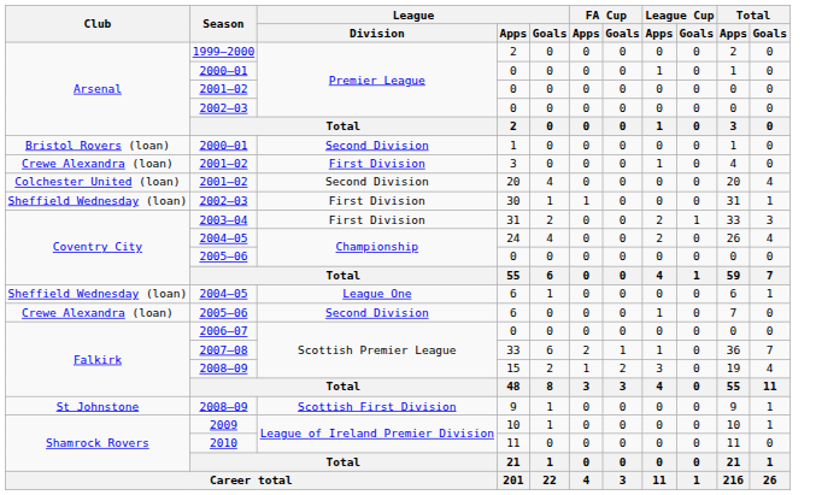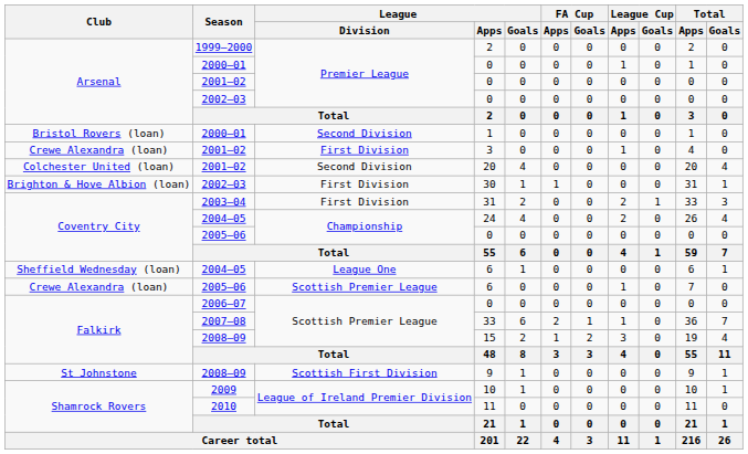 <table class="wikitable" style="text-align:center">
 <tr>
 <th rowspan="2">Club</th>
 <th rowspan="2">Season</th>
 <th colspan="3">League</th>
 <th colspan="2">FA Cup</th>
 <th colspan="2">League Cup</th>
 <th colspan="2">Total</th>
 </tr>
 <tr>
 <th>Division</th>
 <th>Apps</th>
 <th>Goals</th>
 <th>Apps</th>
 <th>Goals</th>
 <th>Apps</th>
 <th>Goals</th>
 <th>Apps</th>
 <th>Goals</th>
 </tr>
 <tr>
 <td rowspan="5"><a href='#'>Arsenal</a></td>
 <td><a href='#'>1999–2000</a></td>
 <td rowspan="4"><a href='#'>Premier League</a></td>
 <td>2</td>
 <td>0</td>
 <td>0</td>
 <td>0</td>
 <td>0</td>
 <td>0</td>
 <td>2</td>
 <td>0</td>
 </tr>
 <tr>
 <td><a href='#'>2000–01</a></td>
 <td>0</td>
 <td>0</td>
 <td>0</td>
 <td>0</td>
 <td>1</td>
 <td>0</td>
 <td>1</td>
 <td>0</td>
 </tr>
 <tr>
 <td><a href='#'>2001–02</a></td>
 <td>0</td>
 <td>0</td>
 <td>0</td>
 <td>0</td>
 <td>0</td>
 <td>0</td>
 <td>0</td>
 <td>0</td>
 </tr>
 <tr>
 <td><a href='#'>2002–03</a></td>
 <td>0</td>
 <td>0</td>
 <td>0</td>
 <td>0</td>
 <td>0</td>
 <td>0</td>
 <td>0</td>
 <td>0</td>
 </tr>
 <tr>
 <th colspan="2">Total</th>
 <th>2</th>
 <th>0</th>
 <th>0</th>
 <th>0</th>
 <th>1</th>
 <th>0</th>
 <th>3</th>
 <th>0</th>
 </tr>
 <tr>
 <td><a href='#'>Bristol Rovers</a> (loan)</td>
 <td><a href='#'>2000–01</a></td>
 <td><a href='#'>Second Division</a></td>
 <td>1</td>
 <td>0</td>
 <td>0</td>
 <td>0</td>
 <td>0</td>
 <td>0</td>
 <td>1</td>
 <td>0</td>
 </tr>
 <tr>
 <td><a href='#'>Crewe Alexandra</a> (loan)</td>
 <td><a href='#'>2001–02</a></td>
 <td><a href='#'>First Division</a></td>
 <td>3</td>
 <td>0</td>
 <td>0</td>
 <td>0</td>
 <td>1</td>
 <td>0</td>
 <td>4</td>
 <td>0</td>
 </tr>
 <tr>
 <td><a href='#'>Colchester United</a> (loan)</td>
 <td><a href='#'>2001–02</a></td>
 <td>Second Division</td>
 <td>20</td>
 <td>4</td>
 <td>0</td>
 <td>0</td>
 <td>0</td>
 <td>0</td>
 <td>20</td>
 <td>4</td>
 </tr>
 <tr>
-<td><a href='#'>Sheffield Wednesday</a> (loan)</td>
+<td><a href='#'>Brighton & Hove Albion</a> (loan)</td>
 <td><a href='#'>2002–03</a></td>
 <td>First Division</td>
 <td>30</td>
 <td>1</td>
 <td>1</td>
 <td>0</td>
 <td>0</td>
 <td>0</td>
 <td>31</td>
 <td>1</td>
 </tr>
 <tr>
 <td rowspan="4"><a href='#'>Coventry City</a></td>
 <td><a href='#'>2003–04</a></td>
 <td>First Division</td>
 <td>31</td>
 <td>2</td>
 <td>0</td>
 <td>0</td>
 <td>2</td>
 <td>1</td>
 <td>33</td>
 <td>3</td>
 </tr>
 <tr>
 <td><a href='#'>2004–05</a></td>
 <td rowspan="2"><a href='#'>Championship</a></td>
 <td>24</td>
 <td>4</td>
 <td>0</td>
 <td>0</td>
 <td>2</td>
 <td>0</td>
 <td>26</td>
 <td>4</td>
 </tr>
 <tr>
 <td><a href='#'>2005–06</a></td>
 <td>0</td>
 <td>0</td>
 <td>0</td>
 <td>0</td>
 <td>0</td>
 <td>0</td>
 <td>0</td>
 <td>0</td>
 </tr>
 <tr>
 <th colspan="2">Total</th>
 <th>55</th>
 <th>6</th>
 <th>0</th>
 <th>0</th>
 <th>4</th>
 <th>1</th>
 <th>59</th>
 <th>7</th>
 </tr>
 <tr>
 <td><a href='#'>Sheffield Wednesday</a> (loan)</td>
 <td><a href='#'>2004–05</a></td>
 <td><a href='#'>League One</a></td>
 <td>6</td>
 <td>1</td>
 <td>0</td>
 <td>0</td>
 <td>0</td>
 <td>0</td>
 <td>6</td>
 <td>1</td>
 </tr>
 <tr>
 <td><a href='#'>Crewe Alexandra</a> (loan)</td>
 <td><a href='#'>2005–06</a></td>
-<td><a href='#'>Second Division</a></td>
+<td><a href='#'>Scottish Premier League</a></td>
 <td>6</td>
 <td>0</td>
 <td>0</td>
 <td>0</td>
 <td>1</td>
 <td>0</td>
 <td>7</td>
 <td>0</td>
 </tr>
 <tr>
 <td rowspan="4"><a href='#'>Falkirk</a></td>
 <td><a href='#'>2006–07</a></td>
 <td rowspan="3">Scottish Premier League</td>
 <td>0</td>
 <td>0</td>
 <td>0</td>
 <td>0</td>
 <td>0</td>
 <td>0</td>
 <td>0</td>
 <td>0</td>
 </tr>
 <tr>
 <td><a href='#'>2007–08</a></td>
 <td>33</td>
 <td>6</td>
 <td>2</td>
 <td>1</td>
 <td>1</td>
 <td>0</td>
 <td>36</td>
 <td>7</td>
 </tr>
 <tr>
 <td><a href='#'>2008–09</a></td>
 <td>15</td>
 <td>2</td>
 <td>1</td>
 <td>2</td>
 <td>3</td>
 <td>0</td>
 <td>19</td>
 <td>4</td>
 </tr>
 <tr>
 <th colspan="2">Total</th>
 <th>48</th>
 <th>8</th>
 <th>3</th>
 <th>3</th>
 <th>4</th>
 <th>0</th>
 <th>55</th>
 <th>11</th>
 </tr>
 <tr>
 <td><a href='#'>St Johnstone</a></td>
 <td><a href='#'>2008–09</a></td>
 <td><a href='#'>Scottish First Division</a></td>
 <td>9</td>
 <td>1</td>
 <td>0</td>
 <td>0</td>
 <td>0</td>
 <td>0</td>
 <td>9</td>
 <td>1</td>
 </tr>
 <tr>
 <td rowspan="3"><a href='#'>Shamrock Rovers</a></td>
 <td><a href='#'>2009</a></td>
 <td rowspan="2"><a href='#'>League of Ireland Premier Division</a></td>
 <td>10</td>
 <td>1</td>
 <td>0</td>
 <td>0</td>
 <td>0</td>
 <td>0</td>
 <td>10</td>
 <td>1</td>
 </tr>
 <tr>
 <td><a href='#'>2010</a></td>
 <td>11</td>
 <td>0</td>
 <td>0</td>
 <td>0</td>
 <td>0</td>
 <td>0</td>
 <td>11</td>
 <td>0</td>
 </tr>
 <tr>
 <th colspan="2">Total</th>
 <th>21</th>
 <th>1</th>
 <th>0</th>
 <th>0</th>
 <th>0</th>
 <th>0</th>
 <th>21</th>
 <th>1</th>
 </tr>
 <tr>
 <th colspan="3">Career total</th>
 <th>201</th>
 <th>22</th>
 <th>4</th>
 <th>3</th>
 <th>11</th>
 <th>1</th>
 <th>216</th>
 <th>26</th>
 </tr>
 </table>
